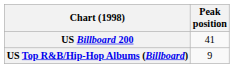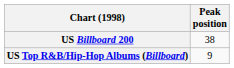 <table class="wikitable sortable plainrowheaders" style="text-align:center">
 <tr>
 <th scope="col">Chart (1998)</th>
 <th scope="col">Peak<br>position</th>
 </tr>
 <tr>
 <th scope="row">US <a href='#'><em>Billboard</em> 200</a></th>
-<td>41</td>
+<td>38</td>
 </tr>
 <tr>
 <th scope="row">US <a href='#'>Top R&B/Hip-Hop Albums</a> (<em><a href='#'>Billboard</a></em>)</th>
 <td>9</td>
 </tr>
 </table>
